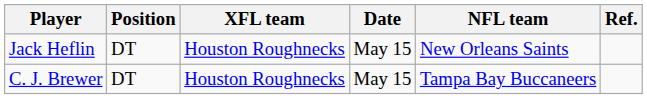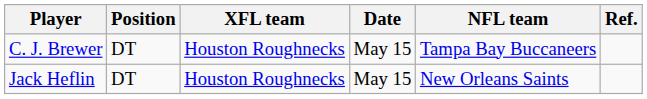 <table class="wikitable sortable">
 <tr>
 <th>Player</th>
 <th>Position</th>
 <th>XFL team</th>
 <th>Date</th>
 <th>NFL team</th>
 <th class=unsortable>Ref.</th>
 </tr>
 <tr>
+<td><a href='#'>C. J. Brewer</a></td>
+<td>DT</td>
+<td><a href='#'>Houston Roughnecks</a></td>
+<td>May 15</td>
+<td><a href='#'>Tampa Bay Buccaneers</a></td>
+<td></td>
+</tr>
+<tr>
 <td><a href='#'>Jack Heflin</a></td>
 <td>DT</td>
 <td><a href='#'>Houston Roughnecks</a></td>
 <td>May 15</td>
 <td><a href='#'>New Orleans Saints</a></td>
 <td></td>
 </tr>
-<tr>
-<td><a href='#'>C. J. Brewer</a></td>
-<td>DT</td>
-<td><a href='#'>Houston Roughnecks</a></td>
-<td>May 15</td>
-<td><a href='#'>Tampa Bay Buccaneers</a></td>
-<td></td>
-</tr>
 </table>
